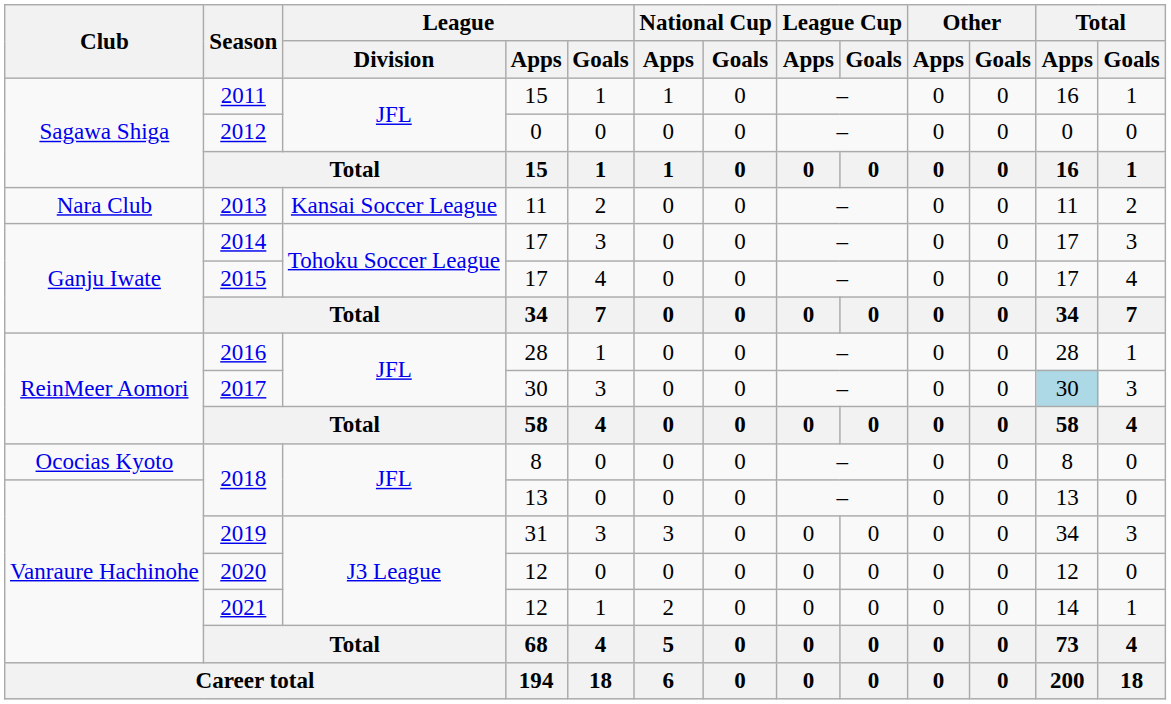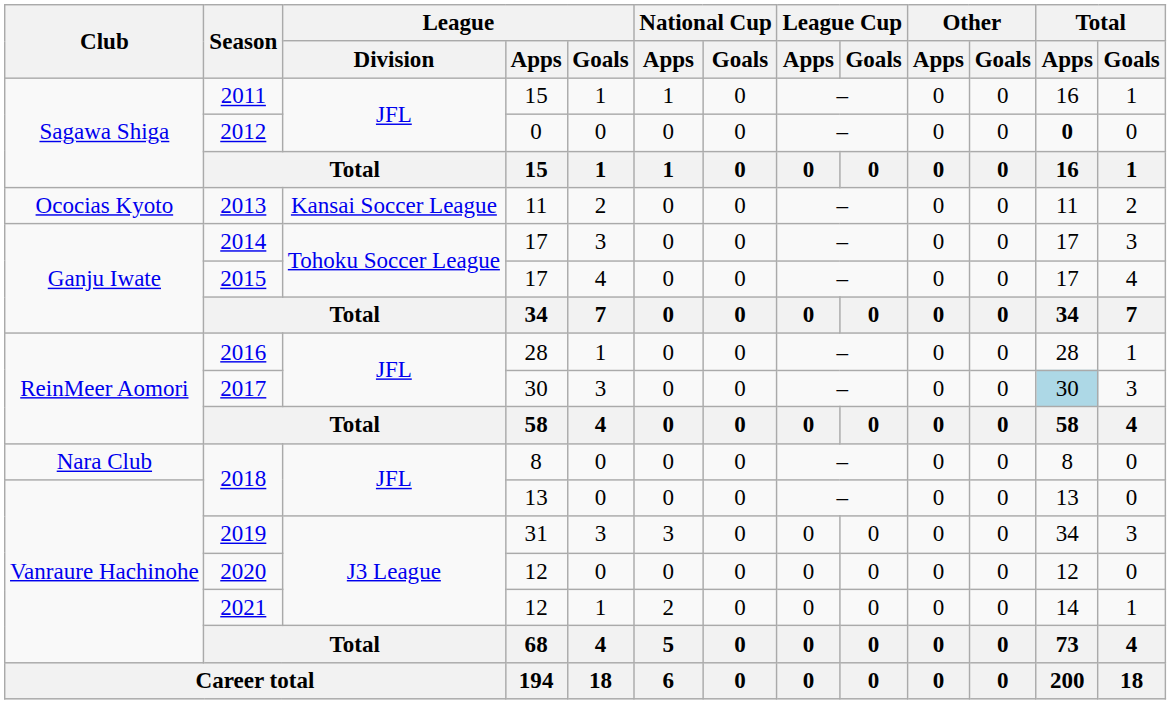 <table class="wikitable" style="text-align: center">
 <tr>
 <th rowspan="2">Club</th>
 <th rowspan="2">Season</th>
 <th colspan="3">League</th>
 <th colspan="2">National Cup</th>
 <th colspan="2">League Cup</th>
 <th colspan="2">Other</th>
 <th colspan="2">Total</th>
 </tr>
 <tr>
 <th>Division</th>
 <th>Apps</th>
 <th>Goals</th>
 <th>Apps</th>
 <th>Goals</th>
 <th>Apps</th>
 <th>Goals</th>
 <th>Apps</th>
 <th>Goals</th>
 <th>Apps</th>
 <th>Goals</th>
 </tr>
 <tr>
 <td rowspan="3"><a href='#'>Sagawa Shiga</a></td>
 <td><a href='#'>2011</a></td>
 <td rowspan="2"><a href='#'>JFL</a></td>
 <td>15</td>
 <td>1</td>
 <td>1</td>
 <td>0</td>
 <td colspan="2">–</td>
 <td>0</td>
 <td>0</td>
 <td>16</td>
 <td>1</td>
 </tr>
 <tr>
 <td><a href='#'>2012</a></td>
 <td>0</td>
 <td>0</td>
 <td>0</td>
 <td>0</td>
 <td colspan="2">–</td>
 <td>0</td>
 <td>0</td>
-<td>0</td>
+<td><strong>0</strong></td>
 <td>0</td>
 </tr>
 <tr>
 <th colspan=2>Total</th>
 <th>15</th>
 <th>1</th>
 <th>1</th>
 <th>0</th>
 <th>0</th>
 <th>0</th>
 <th>0</th>
 <th>0</th>
 <th>16</th>
 <th>1</th>
 </tr>
 <tr>
-<td><a href='#'>Nara Club</a></td>
+<td><a href='#'>Ococias Kyoto</a></td>
 <td><a href='#'>2013</a></td>
 <td><a href='#'>Kansai Soccer League</a></td>
 <td>11</td>
 <td>2</td>
 <td>0</td>
 <td>0</td>
 <td colspan="2">–</td>
 <td>0</td>
 <td>0</td>
 <td>11</td>
 <td>2</td>
 </tr>
 <tr>
 <td rowspan="3"><a href='#'>Ganju Iwate</a></td>
 <td><a href='#'>2014</a></td>
 <td rowspan="2"><a href='#'>Tohoku Soccer League</a></td>
 <td>17</td>
 <td>3</td>
 <td>0</td>
 <td>0</td>
 <td colspan="2">–</td>
 <td>0</td>
 <td>0</td>
 <td>17</td>
 <td>3</td>
 </tr>
 <tr>
 <td><a href='#'>2015</a></td>
 <td>17</td>
 <td>4</td>
 <td>0</td>
 <td>0</td>
 <td colspan="2">–</td>
 <td>0</td>
 <td>0</td>
 <td>17</td>
 <td>4</td>
 </tr>
 <tr>
 <th colspan=2>Total</th>
 <th>34</th>
 <th>7</th>
 <th>0</th>
 <th>0</th>
 <th>0</th>
 <th>0</th>
 <th>0</th>
 <th>0</th>
 <th>34</th>
 <th>7</th>
 </tr>
 <tr>
 <td rowspan="3"><a href='#'>ReinMeer Aomori</a></td>
 <td><a href='#'>2016</a></td>
 <td rowspan="2"><a href='#'>JFL</a></td>
 <td>28</td>
 <td>1</td>
 <td>0</td>
 <td>0</td>
 <td colspan="2">–</td>
 <td>0</td>
 <td>0</td>
 <td>28</td>
 <td>1</td>
 </tr>
 <tr>
 <td><a href='#'>2017</a></td>
 <td>30</td>
 <td>3</td>
 <td>0</td>
 <td>0</td>
 <td colspan="2">–</td>
 <td>0</td>
 <td>0</td>
 <td style="background: lightblue;">30</td>
 <td>3</td>
 </tr>
 <tr>
 <th colspan=2>Total</th>
 <th>58</th>
 <th>4</th>
 <th>0</th>
 <th>0</th>
 <th>0</th>
 <th>0</th>
 <th>0</th>
 <th>0</th>
 <th>58</th>
 <th>4</th>
 </tr>
 <tr>
-<td><a href='#'>Ococias Kyoto</a></td>
+<td><a href='#'>Nara Club</a></td>
 <td rowspan="2"><a href='#'>2018</a></td>
 <td rowspan="2"><a href='#'>JFL</a></td>
 <td>8</td>
 <td>0</td>
 <td>0</td>
 <td>0</td>
 <td colspan="2">–</td>
 <td>0</td>
 <td>0</td>
 <td>8</td>
 <td>0</td>
 </tr>
 <tr>
 <td rowspan="5"><a href='#'>Vanraure Hachinohe</a></td>
 <td>13</td>
 <td>0</td>
 <td>0</td>
 <td>0</td>
 <td colspan="2">–</td>
 <td>0</td>
 <td>0</td>
 <td>13</td>
 <td>0</td>
 </tr>
 <tr>
 <td><a href='#'>2019</a></td>
 <td rowspan="3"><a href='#'>J3 League</a></td>
 <td>31</td>
 <td>3</td>
 <td>3</td>
 <td>0</td>
 <td>0</td>
 <td>0</td>
 <td>0</td>
 <td>0</td>
 <td>34</td>
 <td>3</td>
 </tr>
 <tr>
 <td><a href='#'>2020</a></td>
 <td>12</td>
 <td>0</td>
 <td>0</td>
 <td>0</td>
 <td>0</td>
 <td>0</td>
 <td>0</td>
 <td>0</td>
 <td>12</td>
 <td>0</td>
 </tr>
 <tr>
 <td><a href='#'>2021</a></td>
 <td>12</td>
 <td>1</td>
 <td>2</td>
 <td>0</td>
 <td>0</td>
 <td>0</td>
 <td>0</td>
 <td>0</td>
 <td>14</td>
 <td>1</td>
 </tr>
 <tr>
 <th colspan=2>Total</th>
 <th>68</th>
 <th>4</th>
 <th>5</th>
 <th>0</th>
 <th>0</th>
 <th>0</th>
 <th>0</th>
 <th>0</th>
 <th>73</th>
 <th>4</th>
 </tr>
 <tr>
 <th colspan=3>Career total</th>
 <th>194</th>
 <th>18</th>
 <th>6</th>
 <th>0</th>
 <th>0</th>
 <th>0</th>
 <th>0</th>
 <th>0</th>
 <th>200</th>
 <th>18</th>
 </tr>
 </table>
